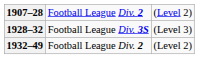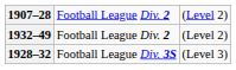 <table class="wikitable" style="float:right; margin:0 0 0.5em 1em;">
 <tr>
 <th>1907–28</th>
 <td><a href='#'>Football League</a> <em><a href='#'>Div. <strong>2</strong></a></em></td>
 <td>(<a href='#'>Level</a> 2)</td>
 </tr>
 <tr>
+<th>1932–49</th>
+<td>Football League <em>Div. <strong>2<strong><em></td>
+<td>(Level 2)</td>
+</tr>
+<tr>
 <th>1928–32</th>
 <td>Football League <em><a href='#'>Div. <strong>3S</strong></a></em></td>
 <td>(Level 3)</td>
 </tr>
-<tr>
-<th>1932–49</th>
-<td>Football League <em>Div. <strong>2<strong><em></td>
-<td>(Level 2)</td>
-</tr>
 </table>
